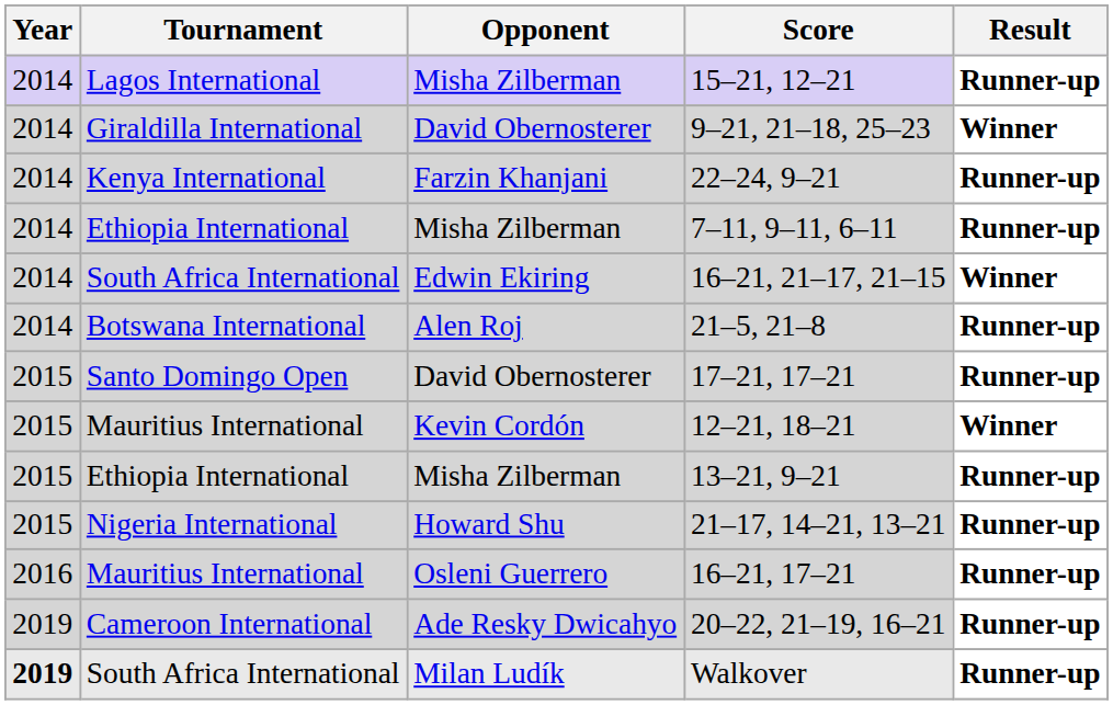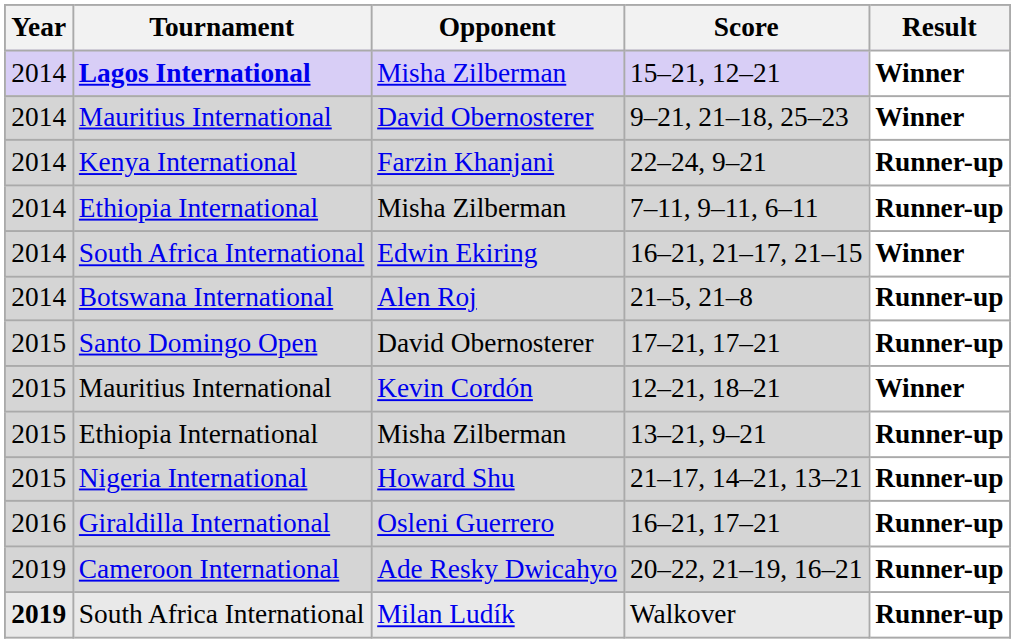 <table class="sortable wikitable" style="font-size: 90%;">
 <tr>
 <th>Year</th>
 <th>Tournament</th>
 <th>Opponent</th>
 <th>Score</th>
 <th>Result</th>
 </tr>
 <tr style="background:#D8CEF6">
 <td align="center">2014</td>
-<td align="left"><a href='#'>Lagos International</a></td>
+<td align="left"><strong><a href='#'>Lagos International</a></strong></td>
 <td align="left"> <a href='#'>Misha Zilberman</a></td>
 <td align="left">15–21, 12–21</td>
-<td style="text-align:left; background:white"> <strong>Runner-up</strong></td>
+<td style="text-align:left; background:white"> <strong>Winner</strong></td>
 </tr>
 <tr style="background:#D5D5D5">
 <td align="center">2014</td>
-<td align="left"><a href='#'>Giraldilla International</a></td>
+<td align="left"><a href='#'>Mauritius International</a></td>
 <td align="left"> <a href='#'>David Obernosterer</a></td>
 <td align="left">9–21, 21–18, 25–23</td>
 <td style="text-align:left; background:white"> <strong>Winner</strong></td>
 </tr>
 <tr style="background:#D5D5D5">
 <td align="center">2014</td>
 <td align="left"><a href='#'>Kenya International</a></td>
 <td align="left"> <a href='#'>Farzin Khanjani</a></td>
 <td align="left">22–24, 9–21</td>
 <td style="text-align:left; background:white"> <strong>Runner-up</strong></td>
 </tr>
 <tr style="background:#D5D5D5">
 <td align="center">2014</td>
 <td align="left"><a href='#'>Ethiopia International</a></td>
 <td align="left"> Misha Zilberman</td>
 <td align="left">7–11, 9–11, 6–11</td>
 <td style="text-align:left; background:white"> <strong>Runner-up</strong></td>
 </tr>
 <tr style="background:#D5D5D5">
 <td align="center">2014</td>
 <td align="left"><a href='#'>South Africa International</a></td>
 <td align="left"> <a href='#'>Edwin Ekiring</a></td>
 <td align="left">16–21, 21–17, 21–15</td>
 <td style="text-align:left; background:white"> <strong>Winner</strong></td>
 </tr>
 <tr style="background:#D5D5D5">
 <td align="center">2014</td>
 <td align="left"><a href='#'>Botswana International</a></td>
 <td align="left"> <a href='#'>Alen Roj</a></td>
 <td align="left">21–5, 21–8</td>
 <td style="text-align:left; background:white"> <strong>Runner-up</strong></td>
 </tr>
 <tr style="background:#D5D5D5">
 <td align="center">2015</td>
 <td align="left"><a href='#'>Santo Domingo Open</a></td>
 <td align="left"> David Obernosterer</td>
 <td align="left">17–21, 17–21</td>
 <td style="text-align:left; background:white"> <strong>Runner-up</strong></td>
 </tr>
 <tr style="background:#D5D5D5">
 <td align="center">2015</td>
 <td align="left">Mauritius International</td>
 <td align="left"> <a href='#'>Kevin Cordón</a></td>
 <td align="left">12–21, 18–21</td>
 <td style="text-align:left; background:white"> <strong>Winner</strong></td>
 </tr>
 <tr style="background:#D5D5D5">
 <td align="center">2015</td>
 <td align="left">Ethiopia International</td>
 <td align="left"> Misha Zilberman</td>
 <td align="left">13–21, 9–21</td>
 <td style="text-align:left; background:white"> <strong>Runner-up</strong></td>
 </tr>
 <tr style="background:#D5D5D5">
 <td align="center">2015</td>
 <td align="left"><a href='#'>Nigeria International</a></td>
 <td align="left"> <a href='#'>Howard Shu</a></td>
 <td align="left">21–17, 14–21, 13–21</td>
 <td style="text-align:left; background:white"> <strong>Runner-up</strong></td>
 </tr>
 <tr style="background:#D5D5D5">
 <td align="center">2016</td>
-<td align="left"><a href='#'>Mauritius International</a></td>
+<td align="left"><a href='#'>Giraldilla International</a></td>
 <td align="left"> <a href='#'>Osleni Guerrero</a></td>
 <td align="left">16–21, 17–21</td>
 <td style="text-align:left; background:white"> <strong>Runner-up</strong></td>
 </tr>
 <tr style="background:#D5D5D5">
 <td align="center">2019</td>
 <td align="left"><a href='#'>Cameroon International</a></td>
 <td align="left"> <a href='#'>Ade Resky Dwicahyo</a></td>
 <td align="left">20–22, 21–19, 16–21</td>
 <td style="text-align:left; background:white"> <strong>Runner-up</strong></td>
 </tr>
 <tr style="background:#E9E9E9">
 <td align="center"><strong>2019</strong></td>
 <td align="left">South Africa International</td>
 <td align="left"> <a href='#'>Milan Ludík</a></td>
 <td align="left">Walkover</td>
 <td style="text-align:left; background:white"> <strong>Runner-up</strong></td>
 </tr>
 </table>
